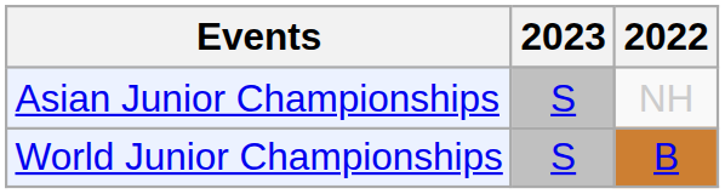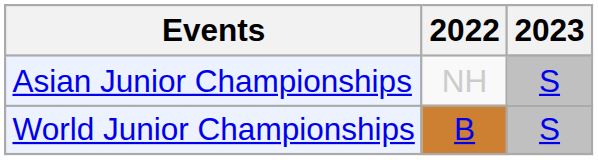 <table class="wikitable" style="font-size: 90%; text-align:center">
 <tr>
 <th>Events</th>
+<th>2022</th>
 <th>2023</th>
-<th>2022</th>
 </tr>
 <tr>
 <td bgcolor="#ECF2FF"; align="left"><a href='#'>Asian Junior Championships</a></td>
+<td style=color:#ccc>NH</td>
 <td bgcolor=silver><a href='#'>S</a></td>
-<td style=color:#ccc>NH</td>
 </tr>
 <tr>
 <td bgcolor="#ECF2FF"; align="left"><a href='#'>World Junior Championships</a></td>
+<td bgcolor=CD7F32><a href='#'>B</a></td>
 <td bgcolor=silver><a href='#'>S</a></td>
-<td bgcolor=CD7F32><a href='#'>B</a></td>
 </tr>
 </table>
